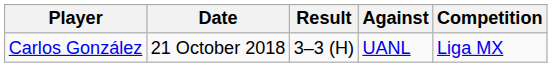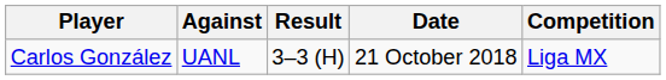 <table class="wikitable">
 <tr>
 <th>Player</th>
+<th>Against</th>
+<th>Result</th>
 <th>Date</th>
-<th>Result</th>
-<th>Against</th>
 <th>Competition</th>
 </tr>
 <tr>
 <td> <a href='#'>Carlos González</a></td>
+<td><a href='#'>UANL</a></td>
+<td>3–3 (H)</td>
 <td>21 October 2018</td>
-<td>3–3 (H)</td>
-<td><a href='#'>UANL</a></td>
 <td><a href='#'>Liga MX</a></td>
 </tr>
 </table>
